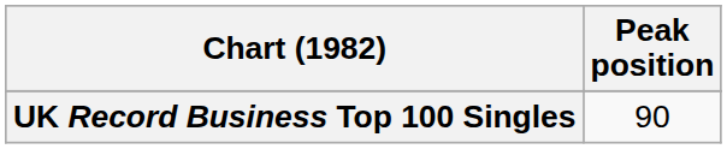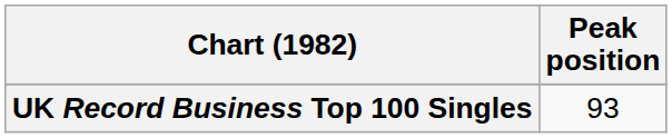 <table class="wikitable plainrowheaders" style="text-align:center">
 <tr>
 <th>Chart (1982)</th>
 <th>Peak<br>position</th>
 </tr>
 <tr>
 </tr>
 <tr>
 </tr>
 <tr>
 <th scope="row">UK <em>Record Business</em> Top 100 Singles</th>
-<td>90</td>
+<td>93</td>
 </tr>
 </table>
